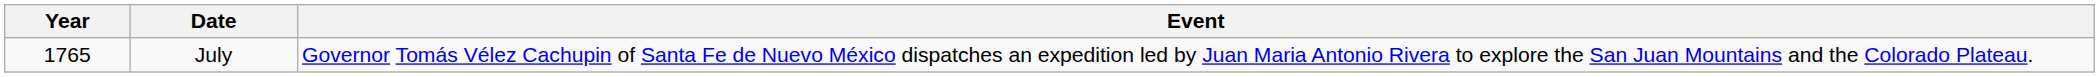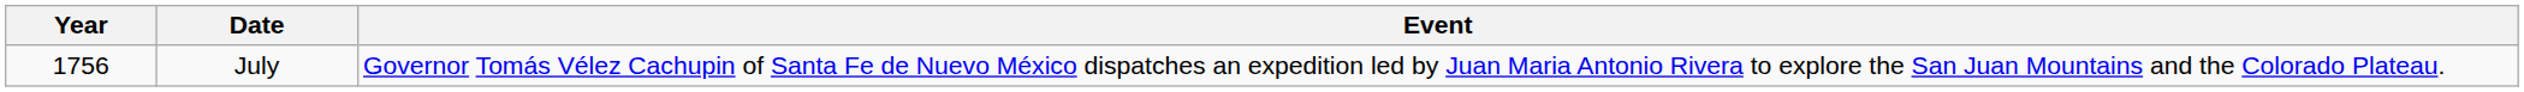 <table class="wikitable" style="width:100%;">
 <tr>
 <th style="width:6%">Year</th>
 <th style="width:8%">Date</th>
 <th style="width:86%">Event</th>
 </tr>
 <tr>
-<td align=center>1765</td>
+<td align=center>1756</td>
 <td align=center>July</td>
 <td><a href='#'>Governor</a> <a href='#'>Tomás Vélez Cachupin</a> of <a href='#'>Santa Fe de Nuevo México</a> dispatches an expedition led by <a href='#'>Juan Maria Antonio Rivera</a> to explore the <a href='#'>San Juan Mountains</a> and the <a href='#'>Colorado Plateau</a>.</td>
 </tr>
 </table>
